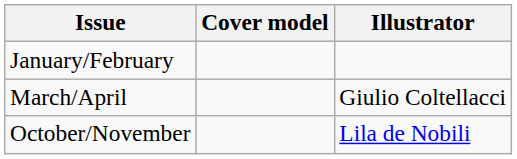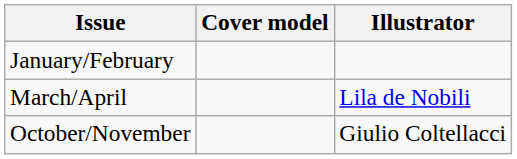 <table class="sortable wikitable">
 <tr>
 <th>Issue</th>
 <th>Cover model</th>
 <th>Illustrator</th>
 </tr>
 <tr>
 <td>January/February</td>
 <td></td>
 <td></td>
 </tr>
 <tr>
 <td>March/April</td>
 <td></td>
-<td>Giulio Coltellacci</td>
+<td><a href='#'>Lila de Nobili</a></td>
 </tr>
 <tr>
 <td>October/November</td>
 <td></td>
-<td><a href='#'>Lila de Nobili</a></td>
+<td>Giulio Coltellacci</td>
 </tr>
 </table>
